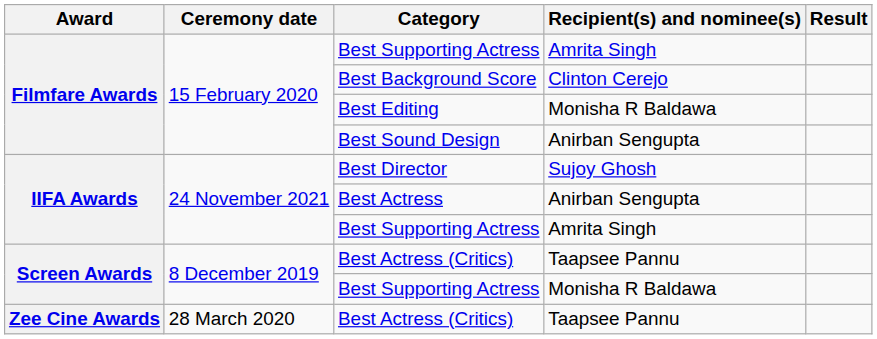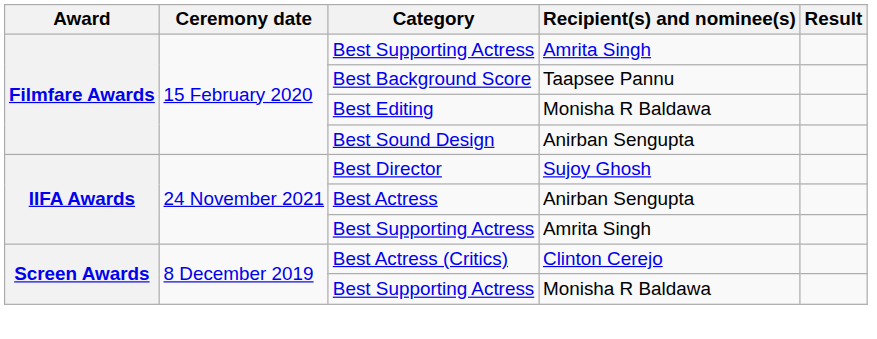 <table class="wikitable plainrowheaders sortable">
 <tr>
 <th scope="col">Award</th>
 <th scope="col">Ceremony date</th>
 <th scope="col">Category</th>
 <th scope="col">Recipient(s) and nominee(s)</th>
 <th scope="col">Result</th>
 </tr>
 <tr>
 <th scope="row" rowspan="4"><a href='#'>Filmfare Awards</a></th>
 <td rowspan="4"><a href='#'>15 February 2020</a></td>
 <td><a href='#'>Best Supporting Actress</a></td>
 <td><a href='#'>Amrita Singh</a></td>
 <td></td>
 </tr>
 <tr>
 <td><a href='#'>Best Background Score</a></td>
-<td><a href='#'>Clinton Cerejo</a></td>
+<td>Taapsee Pannu</td>
 <td></td>
 </tr>
 <tr>
 <td><a href='#'>Best Editing</a></td>
 <td>Monisha R Baldawa</td>
 <td></td>
 </tr>
 <tr>
 <td><a href='#'>Best Sound Design</a></td>
 <td>Anirban Sengupta</td>
 <td></td>
 </tr>
 <tr>
 <th scope="row" rowspan="3"><a href='#'>IIFA Awards</a></th>
 <td rowspan="3"><a href='#'>24 November 2021</a></td>
 <td><a href='#'>Best Director</a></td>
 <td><a href='#'>Sujoy Ghosh</a></td>
 <td></td>
 </tr>
 <tr>
 <td><a href='#'>Best Actress</a></td>
 <td>Anirban Sengupta</td>
 <td></td>
 </tr>
 <tr>
 <td><a href='#'>Best Supporting Actress</a></td>
 <td>Amrita Singh</td>
 <td></td>
 </tr>
 <tr>
 <th scope="row" rowspan="2"><a href='#'>Screen Awards</a></th>
 <td rowspan="2"><a href='#'>8 December 2019</a></td>
 <td><a href='#'>Best Actress (Critics)</a></td>
-<td>Taapsee Pannu</td>
+<td><a href='#'>Clinton Cerejo</a></td>
 <td></td>
 </tr>
 <tr>
 <td><a href='#'>Best Supporting Actress</a></td>
 <td>Monisha R Baldawa</td>
 <td></td>
 </tr>
-<tr>
-<th scope="row"><a href='#'>Zee Cine Awards</a></th>
-<td>28 March 2020</td>
-<td><a href='#'>Best Actress (Critics)</a></td>
-<td>Taapsee Pannu</td>
-<td></td>
-</tr>
 </table>
